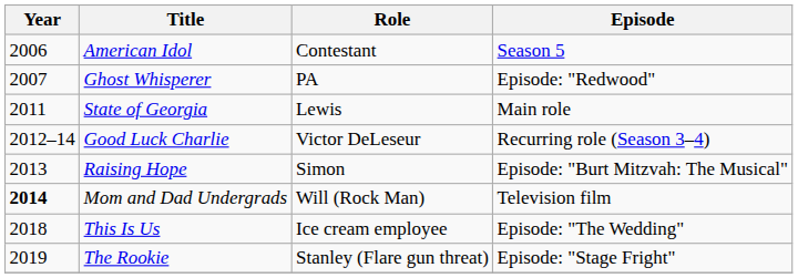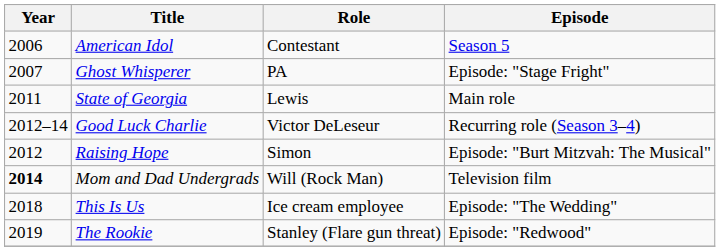 <table class="wikitable">
 <tr>
 <th>Year</th>
 <th>Title</th>
 <th>Role</th>
 <th>Episode</th>
 </tr>
 <tr>
 <td>2006</td>
 <td><em><a href='#'>American Idol</a></em></td>
 <td>Contestant</td>
 <td><a href='#'>Season 5</a></td>
 </tr>
 <tr>
 <td>2007</td>
 <td><em><a href='#'>Ghost Whisperer</a></em></td>
 <td>PA</td>
-<td>Episode: "Redwood"</td>
+<td>Episode: "Stage Fright"</td>
 </tr>
 <tr>
 <td>2011</td>
 <td><em><a href='#'>State of Georgia</a></em></td>
 <td>Lewis</td>
 <td>Main role</td>
 </tr>
 <tr>
 <td>2012–14</td>
 <td><em><a href='#'>Good Luck Charlie</a></em></td>
 <td>Victor DeLeseur</td>
 <td>Recurring role (<a href='#'>Season 3</a>–<a href='#'>4</a>)</td>
 </tr>
 <tr>
-<td>2013</td>
+<td>2012</td>
 <td><em><a href='#'>Raising Hope</a></em></td>
 <td>Simon</td>
 <td>Episode: "Burt Mitzvah: The Musical"</td>
 </tr>
 <tr>
 <td><strong>2014</strong></td>
 <td><em>Mom and Dad Undergrads</em></td>
 <td>Will (Rock Man)</td>
 <td>Television film</td>
 </tr>
 <tr>
 <td>2018</td>
 <td><em><a href='#'>This Is Us</a></em></td>
 <td>Ice cream employee</td>
 <td>Episode: "The Wedding"</td>
 </tr>
 <tr>
 <td>2019</td>
 <td><em><a href='#'>The Rookie</a></em></td>
 <td>Stanley (Flare gun threat)</td>
-<td>Episode: "Stage Fright"</td>
+<td>Episode: "Redwood"</td>
 </tr>
 <tr>
 </tr>
 </table>
